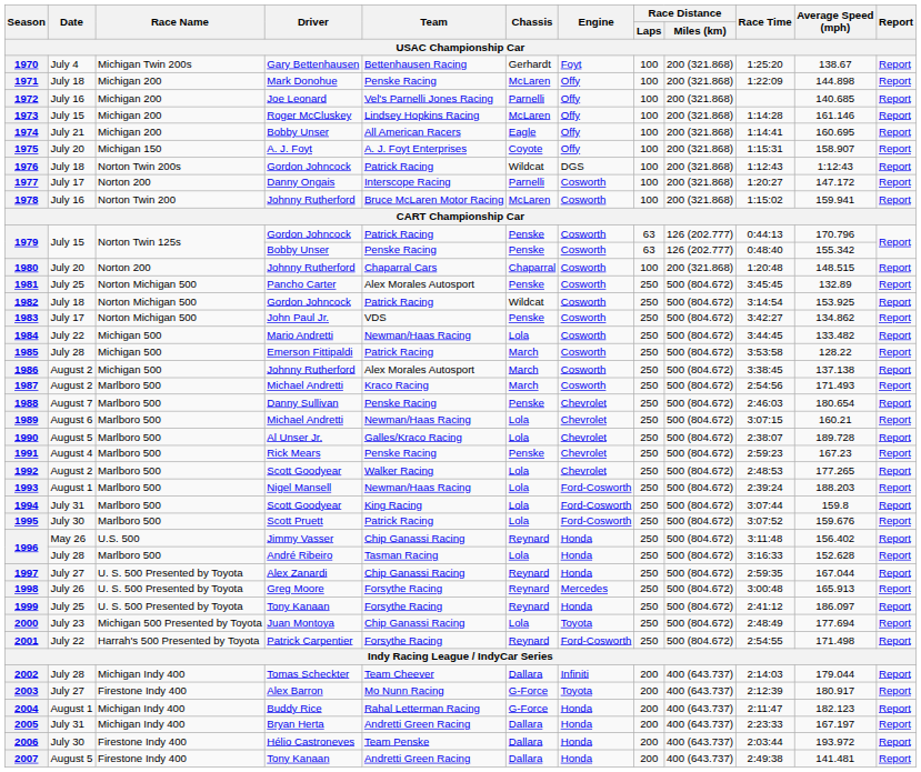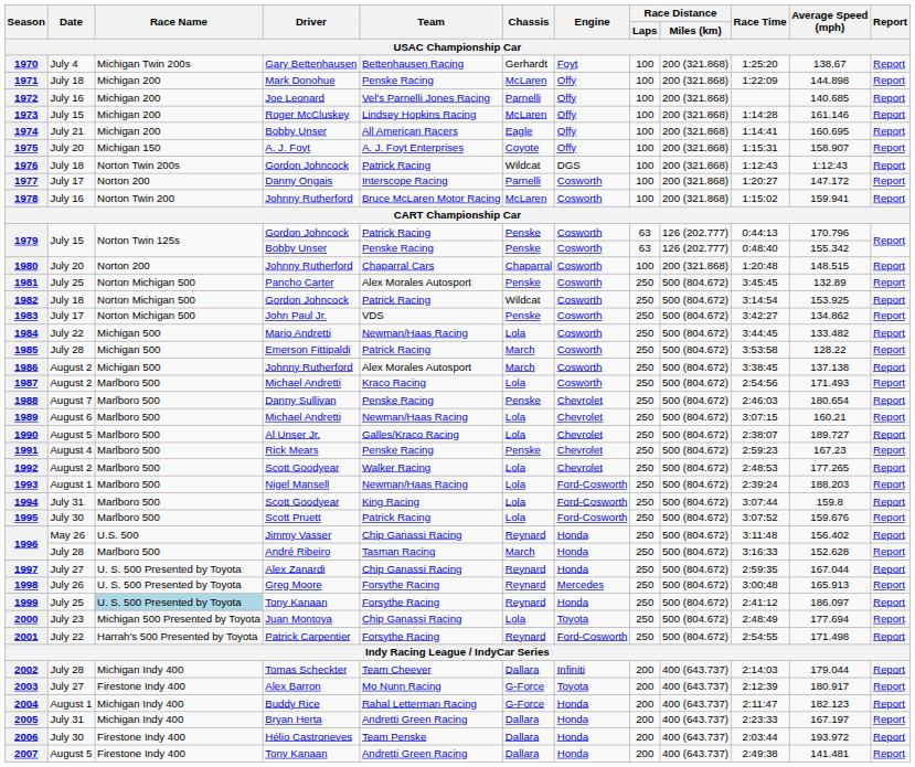 <table class="wikitable" style="font-size: 90%;">
 <tr>
 <th rowspan="2">Season</th>
 <th rowspan="2">Date</th>
 <th rowspan="2">Race Name</th>
 <th rowspan="2">Driver</th>
 <th rowspan="2">Team</th>
 <th rowspan="2">Chassis</th>
 <th rowspan="2">Engine</th>
 <th colspan="2">Race Distance</th>
 <th rowspan="2">Race Time</th>
 <th rowspan="2">Average Speed<br>(mph)</th>
 <th rowspan="2">Report</th>
 </tr>
 <tr>
 <th>Laps</th>
 <th>Miles (km)</th>
 </tr>
 <tr>
 <th colspan=12>USAC Championship Car</th>
 </tr>
 <tr>
 <th align=center><a href='#'>1970</a></th>
 <td>July 4</td>
 <td>Michigan Twin 200s</td>
 <td> <a href='#'>Gary Bettenhausen</a></td>
 <td><a href='#'>Bettenhausen Racing</a></td>
 <td>Gerhardt</td>
 <td><a href='#'>Foyt</a></td>
 <td align="center">100</td>
 <td align="center">200 (321.868)</td>
 <td align="center">1:25:20</td>
 <td align="center">138.67</td>
 <td><a href='#'>Report</a></td>
 </tr>
 <tr>
 <th align=center><a href='#'>1971</a></th>
 <td>July 18</td>
 <td>Michigan 200</td>
 <td> <a href='#'>Mark Donohue</a></td>
 <td><a href='#'>Penske Racing</a></td>
 <td><a href='#'>McLaren</a></td>
 <td><a href='#'>Offy</a></td>
 <td align="center">100</td>
 <td align="center">200 (321.868)</td>
 <td align="center">1:22:09</td>
 <td align="center">144.898</td>
 <td><a href='#'>Report</a></td>
 </tr>
 <tr>
 <th align=center><a href='#'>1972</a></th>
 <td>July 16</td>
 <td>Michigan 200</td>
 <td> <a href='#'>Joe Leonard</a></td>
 <td><a href='#'>Vel's Parnelli Jones Racing</a></td>
 <td><a href='#'>Parnelli</a></td>
 <td><a href='#'>Offy</a></td>
 <td align="center">100</td>
 <td align="center">200 (321.868)</td>
 <td align="center"></td>
 <td align="center">140.685</td>
 <td><a href='#'>Report</a></td>
 </tr>
 <tr>
 <th align=center><a href='#'>1973</a></th>
 <td>July 15</td>
 <td>Michigan 200</td>
 <td> <a href='#'>Roger McCluskey</a></td>
 <td><a href='#'>Lindsey Hopkins Racing</a></td>
 <td><a href='#'>McLaren</a></td>
 <td><a href='#'>Offy</a></td>
 <td align="center">100</td>
 <td align="center">200 (321.868)</td>
 <td align="center">1:14:28</td>
 <td align="center">161.146</td>
 <td><a href='#'>Report</a></td>
 </tr>
 <tr>
 <th align=center><a href='#'>1974</a></th>
 <td>July 21</td>
 <td>Michigan 200</td>
 <td> <a href='#'>Bobby Unser</a></td>
 <td><a href='#'>All American Racers</a></td>
 <td><a href='#'>Eagle</a></td>
 <td><a href='#'>Offy</a></td>
 <td align="center">100</td>
 <td align="center">200 (321.868)</td>
 <td align="center">1:14:41</td>
 <td align="center">160.695</td>
 <td><a href='#'>Report</a></td>
 </tr>
 <tr>
 <th align=center><a href='#'>1975</a></th>
 <td>July 20</td>
 <td>Michigan 150</td>
 <td> <a href='#'>A. J. Foyt</a></td>
 <td><a href='#'>A. J. Foyt Enterprises</a></td>
 <td><a href='#'>Coyote</a></td>
 <td><a href='#'>Offy</a></td>
 <td align="center">100</td>
 <td align="center">200 (321.868)</td>
 <td align="center">1:15:31</td>
 <td align="center">158.907</td>
 <td><a href='#'>Report</a></td>
 </tr>
 <tr>
 <th align=center><a href='#'>1976</a></th>
 <td>July 18</td>
 <td>Norton Twin 200s</td>
 <td> <a href='#'>Gordon Johncock</a></td>
 <td><a href='#'>Patrick Racing</a></td>
 <td>Wildcat</td>
 <td>DGS</td>
 <td align="center">100</td>
 <td align="center">200 (321.868)</td>
 <td align="center">1:12:43</td>
 <td align="center">1:12:43</td>
 <td><a href='#'>Report</a></td>
 </tr>
 <tr>
 <th align=center><a href='#'>1977</a></th>
 <td>July 17</td>
 <td>Norton 200</td>
 <td> <a href='#'>Danny Ongais</a></td>
 <td><a href='#'>Interscope Racing</a></td>
 <td><a href='#'>Parnelli</a></td>
 <td><a href='#'>Cosworth</a></td>
 <td align="center">100</td>
 <td align="center">200 (321.868)</td>
 <td align="center">1:20:27</td>
 <td align="center">147.172</td>
 <td><a href='#'>Report</a></td>
 </tr>
 <tr>
 <th align=center><a href='#'>1978</a></th>
 <td>July 16</td>
 <td>Norton Twin 200</td>
 <td> <a href='#'>Johnny Rutherford</a></td>
 <td><a href='#'>Bruce McLaren Motor Racing</a></td>
 <td><a href='#'>McLaren</a></td>
 <td><a href='#'>Cosworth</a></td>
 <td align="center">100</td>
 <td align="center">200 (321.868)</td>
 <td align="center">1:15:02</td>
 <td align="center">159.941</td>
 <td><a href='#'>Report</a></td>
 </tr>
 <tr>
 <th colspan=12>CART Championship Car</th>
 </tr>
 <tr>
 <th rowspan=2 align=center><a href='#'>1979</a></th>
 <td rowspan=2>July 15</td>
 <td rowspan=2>Norton Twin 125s</td>
 <td> <a href='#'>Gordon Johncock</a></td>
 <td><a href='#'>Patrick Racing</a></td>
 <td><a href='#'>Penske</a></td>
 <td><a href='#'>Cosworth</a></td>
 <td align="center">63</td>
 <td align="center">126 (202.777)</td>
 <td align="center">0:44:13</td>
 <td align="center">170.796</td>
 <td rowspan=2><a href='#'>Report</a></td>
 </tr>
 <tr>
 <td> <a href='#'>Bobby Unser</a></td>
 <td><a href='#'>Penske Racing</a></td>
 <td><a href='#'>Penske</a></td>
 <td><a href='#'>Cosworth</a></td>
 <td align="center">63</td>
 <td align="center">126 (202.777)</td>
 <td align="center">0:48:40</td>
 <td align="center">155.342</td>
 </tr>
 <tr>
 <th align=center><a href='#'>1980</a></th>
 <td>July 20</td>
 <td>Norton 200</td>
 <td> <a href='#'>Johnny Rutherford</a></td>
 <td><a href='#'>Chaparral Cars</a></td>
 <td><a href='#'>Chaparral</a></td>
 <td><a href='#'>Cosworth</a></td>
 <td align="center">100</td>
 <td align="center">200 (321.868)</td>
 <td align="center">1:20:48</td>
 <td align="center">148.515</td>
 <td><a href='#'>Report</a></td>
 </tr>
 <tr>
 <th align=center><a href='#'>1981</a></th>
 <td>July 25</td>
 <td>Norton Michigan 500</td>
 <td> <a href='#'>Pancho Carter</a></td>
 <td>Alex Morales Autosport</td>
 <td><a href='#'>Penske</a></td>
 <td><a href='#'>Cosworth</a></td>
 <td align="center">250</td>
 <td align="center">500 (804.672)</td>
 <td align="center">3:45:45</td>
 <td align="center">132.89</td>
 <td><a href='#'>Report</a></td>
 </tr>
 <tr>
 <th align=center><a href='#'>1982</a></th>
 <td>July 18</td>
 <td>Norton Michigan 500</td>
 <td> <a href='#'>Gordon Johncock</a></td>
 <td><a href='#'>Patrick Racing</a></td>
 <td>Wildcat</td>
 <td><a href='#'>Cosworth</a></td>
 <td align="center">250</td>
 <td align="center">500 (804.672)</td>
 <td align="center">3:14:54</td>
 <td align="center">153.925</td>
 <td><a href='#'>Report</a></td>
 </tr>
 <tr>
 <th align=center><a href='#'>1983</a></th>
 <td>July 17</td>
 <td>Norton Michigan 500</td>
 <td> <a href='#'>John Paul Jr.</a></td>
 <td>VDS</td>
 <td><a href='#'>Penske</a></td>
 <td><a href='#'>Cosworth</a></td>
 <td align="center">250</td>
 <td align="center">500 (804.672)</td>
 <td align="center">3:42:27</td>
 <td align="center">134.862</td>
 <td><a href='#'>Report</a></td>
 </tr>
 <tr>
 <th align=center><a href='#'>1984</a></th>
 <td>July 22</td>
 <td>Michigan 500</td>
 <td> <a href='#'>Mario Andretti</a></td>
 <td><a href='#'>Newman/Haas Racing</a></td>
 <td><a href='#'>Lola</a></td>
 <td><a href='#'>Cosworth</a></td>
 <td align="center">250</td>
 <td align="center">500 (804.672)</td>
 <td align="center">3:44:45</td>
 <td align="center">133.482</td>
 <td><a href='#'>Report</a></td>
 </tr>
 <tr>
 <th align=center><a href='#'>1985</a></th>
 <td>July 28</td>
 <td>Michigan 500</td>
 <td> <a href='#'>Emerson Fittipaldi</a></td>
 <td><a href='#'>Patrick Racing</a></td>
 <td><a href='#'>March</a></td>
 <td><a href='#'>Cosworth</a></td>
 <td align="center">250</td>
 <td align="center">500 (804.672)</td>
 <td align="center">3:53:58</td>
 <td align="center">128.22</td>
 <td><a href='#'>Report</a></td>
 </tr>
 <tr>
 <th align=center><a href='#'>1986</a></th>
 <td>August 2</td>
 <td>Michigan 500</td>
 <td> <a href='#'>Johnny Rutherford</a></td>
 <td>Alex Morales Autosport</td>
 <td><a href='#'>March</a></td>
 <td><a href='#'>Cosworth</a></td>
 <td align="center">250</td>
 <td align="center">500 (804.672)</td>
 <td align="center">3:38:45</td>
 <td align="center">137.138</td>
 <td><a href='#'>Report</a></td>
 </tr>
 <tr>
 <th align=center><a href='#'>1987</a></th>
 <td>August 2</td>
 <td>Marlboro 500</td>
 <td> <a href='#'>Michael Andretti</a></td>
 <td><a href='#'>Kraco Racing</a></td>
-<td><a href='#'>March</a></td>
+<td><a href='#'>Lola</a></td>
 <td><a href='#'>Cosworth</a></td>
 <td align="center">250</td>
 <td align="center">500 (804.672)</td>
 <td align="center">2:54:56</td>
 <td align="center">171.493</td>
 <td><a href='#'>Report</a></td>
 </tr>
 <tr>
 <th align=center><a href='#'>1988</a></th>
 <td>August 7</td>
 <td>Marlboro 500</td>
 <td> <a href='#'>Danny Sullivan</a></td>
 <td><a href='#'>Penske Racing</a></td>
 <td><a href='#'>Penske</a></td>
 <td><a href='#'>Chevrolet</a></td>
 <td align="center">250</td>
 <td align="center">500 (804.672)</td>
 <td align="center">2:46:03</td>
 <td align="center">180.654</td>
 <td><a href='#'>Report</a></td>
 </tr>
 <tr>
 <th align=center><a href='#'>1989</a></th>
 <td>August 6</td>
 <td>Marlboro 500</td>
 <td> <a href='#'>Michael Andretti</a></td>
 <td><a href='#'>Newman/Haas Racing</a></td>
 <td><a href='#'>Lola</a></td>
 <td><a href='#'>Chevrolet</a></td>
 <td align="center">250</td>
 <td align="center">500 (804.672)</td>
 <td align="center">3:07:15</td>
 <td align="center">160.21</td>
 <td><a href='#'>Report</a></td>
 </tr>
 <tr>
 <th align=center><a href='#'>1990</a></th>
 <td>August 5</td>
 <td>Marlboro 500</td>
 <td> <a href='#'>Al Unser Jr.</a></td>
 <td><a href='#'>Galles/Kraco Racing</a></td>
 <td><a href='#'>Lola</a></td>
 <td><a href='#'>Chevrolet</a></td>
 <td align="center">250</td>
 <td align="center">500 (804.672)</td>
 <td align="center">2:38:07</td>
-<td align="center">189.728</td>
+<td align="center">189.727</td>
 <td><a href='#'>Report</a></td>
 </tr>
 <tr>
 <th align=center><a href='#'>1991</a></th>
 <td>August 4</td>
 <td>Marlboro 500</td>
 <td> <a href='#'>Rick Mears</a></td>
 <td><a href='#'>Penske Racing</a></td>
 <td><a href='#'>Penske</a></td>
 <td><a href='#'>Chevrolet</a></td>
 <td align="center">250</td>
 <td align="center">500 (804.672)</td>
 <td align="center">2:59:23</td>
 <td align="center">167.23</td>
 <td><a href='#'>Report</a></td>
 </tr>
 <tr>
 <th align=center><a href='#'>1992</a></th>
 <td>August 2</td>
 <td>Marlboro 500</td>
 <td> <a href='#'>Scott Goodyear</a></td>
 <td><a href='#'>Walker Racing</a></td>
 <td><a href='#'>Lola</a></td>
 <td><a href='#'>Chevrolet</a></td>
 <td align="center">250</td>
 <td align="center">500 (804.672)</td>
 <td align="center">2:48:53</td>
 <td align="center">177.265</td>
 <td><a href='#'>Report</a></td>
 </tr>
 <tr>
 <th align=center><a href='#'>1993</a></th>
 <td>August 1</td>
 <td>Marlboro 500</td>
 <td> <a href='#'>Nigel Mansell</a></td>
 <td><a href='#'>Newman/Haas Racing</a></td>
 <td><a href='#'>Lola</a></td>
 <td><a href='#'>Ford-Cosworth</a></td>
 <td align="center">250</td>
 <td align="center">500 (804.672)</td>
 <td align="center">2:39:24</td>
 <td align="center">188.203</td>
 <td><a href='#'>Report</a></td>
 </tr>
 <tr>
 <th align=center><a href='#'>1994</a></th>
 <td>July 31</td>
 <td>Marlboro 500</td>
 <td> <a href='#'>Scott Goodyear</a></td>
 <td><a href='#'>King Racing</a></td>
 <td><a href='#'>Lola</a></td>
 <td><a href='#'>Ford-Cosworth</a></td>
 <td align="center">250</td>
 <td align="center">500 (804.672)</td>
 <td align="center">3:07:44</td>
 <td align="center">159.8</td>
 <td><a href='#'>Report</a></td>
 </tr>
 <tr>
 <th align=center><a href='#'>1995</a></th>
 <td>July 30</td>
 <td>Marlboro 500</td>
 <td> <a href='#'>Scott Pruett</a></td>
 <td><a href='#'>Patrick Racing</a></td>
 <td><a href='#'>Lola</a></td>
 <td><a href='#'>Ford-Cosworth</a></td>
 <td align="center">250</td>
 <td align="center">500 (804.672)</td>
 <td align="center">3:07:52</td>
 <td align="center">159.676</td>
 <td><a href='#'>Report</a></td>
 </tr>
 <tr>
 <th rowspan=2><a href='#'>1996</a></th>
 <td>May 26</td>
 <td>U.S. 500</td>
 <td> <a href='#'>Jimmy Vasser</a></td>
 <td><a href='#'>Chip Ganassi Racing</a></td>
 <td><a href='#'>Reynard</a></td>
 <td><a href='#'>Honda</a></td>
 <td align="center">250</td>
 <td align="center">500 (804.672)</td>
 <td align="center">3:11:48</td>
 <td align="center">156.402</td>
 <td><a href='#'>Report</a></td>
 </tr>
 <tr>
 <td>July 28</td>
 <td>Marlboro 500</td>
 <td> <a href='#'>André Ribeiro</a></td>
 <td><a href='#'>Tasman Racing</a></td>
-<td><a href='#'>Lola</a></td>
+<td><a href='#'>March</a></td>
 <td><a href='#'>Honda</a></td>
 <td align="center">250</td>
 <td align="center">500 (804.672)</td>
 <td align="center">3:16:33</td>
 <td align="center">152.628</td>
 <td><a href='#'>Report</a></td>
 </tr>
 <tr>
 <th align=center><a href='#'>1997</a></th>
 <td>July 27</td>
 <td>U. S. 500 Presented by Toyota</td>
 <td> <a href='#'>Alex Zanardi</a></td>
 <td><a href='#'>Chip Ganassi Racing</a></td>
 <td><a href='#'>Reynard</a></td>
 <td><a href='#'>Honda</a></td>
 <td align="center">250</td>
 <td align="center">500 (804.672)</td>
 <td align="center">2:59:35</td>
 <td align="center">167.044</td>
 <td><a href='#'>Report</a></td>
 </tr>
 <tr>
 <th align=center><a href='#'>1998</a></th>
 <td>July 26</td>
 <td>U. S. 500 Presented by Toyota</td>
 <td> <a href='#'>Greg Moore</a></td>
 <td><a href='#'>Forsythe Racing</a></td>
 <td><a href='#'>Reynard</a></td>
 <td><a href='#'>Mercedes</a></td>
 <td align="center">250</td>
 <td align="center">500 (804.672)</td>
 <td align="center">3:00:48</td>
 <td align="center">165.913</td>
 <td><a href='#'>Report</a></td>
 </tr>
 <tr>
 <th align=center><a href='#'>1999</a></th>
 <td>July 25</td>
-<td>U. S. 500 Presented by Toyota</td>
+<td style="background: lightblue;">U. S. 500 Presented by Toyota</td>
 <td> <a href='#'>Tony Kanaan</a></td>
 <td><a href='#'>Forsythe Racing</a></td>
 <td><a href='#'>Reynard</a></td>
 <td><a href='#'>Honda</a></td>
 <td align="center">250</td>
 <td align="center">500 (804.672)</td>
 <td align="center">2:41:12</td>
 <td align="center">186.097</td>
 <td><a href='#'>Report</a></td>
 </tr>
 <tr>
 <th align=center><a href='#'>2000</a></th>
 <td>July 23</td>
 <td>Michigan 500 Presented by Toyota</td>
 <td> <a href='#'>Juan Montoya</a></td>
 <td><a href='#'>Chip Ganassi Racing</a></td>
 <td><a href='#'>Lola</a></td>
 <td><a href='#'>Toyota</a></td>
 <td align="center">250</td>
 <td align="center">500 (804.672)</td>
 <td align="center">2:48:49</td>
 <td align="center">177.694</td>
 <td><a href='#'>Report</a></td>
 </tr>
 <tr>
 <th align=center><a href='#'>2001</a></th>
 <td>July 22</td>
 <td>Harrah's 500 Presented by Toyota</td>
 <td> <a href='#'>Patrick Carpentier</a></td>
 <td><a href='#'>Forsythe Racing</a></td>
 <td><a href='#'>Reynard</a></td>
 <td><a href='#'>Ford-Cosworth</a></td>
 <td align="center">250</td>
 <td align="center">500 (804.672)</td>
 <td align="center">2:54:55</td>
 <td align="center">171.498</td>
 <td><a href='#'>Report</a></td>
 </tr>
 <tr>
 <th colspan=12>Indy Racing League / IndyCar Series</th>
 </tr>
 <tr>
 <th align=center><a href='#'>2002</a></th>
 <td>July 28</td>
 <td>Michigan Indy 400</td>
 <td> <a href='#'>Tomas Scheckter</a></td>
 <td><a href='#'>Team Cheever</a></td>
 <td><a href='#'>Dallara</a></td>
 <td><a href='#'>Infiniti</a></td>
 <td align="center">200</td>
 <td align="center">400 (643.737)</td>
 <td align="center">2:14:03</td>
 <td align="center">179.044</td>
 <td><a href='#'>Report</a></td>
 </tr>
 <tr>
 <th align=center><a href='#'>2003</a></th>
 <td>July 27</td>
 <td>Firestone Indy 400</td>
 <td> <a href='#'>Alex Barron</a></td>
 <td><a href='#'>Mo Nunn Racing</a></td>
 <td><a href='#'>G-Force</a></td>
 <td><a href='#'>Toyota</a></td>
 <td align="center">200</td>
 <td align="center">400 (643.737)</td>
 <td align="center">2:12:39</td>
 <td align="center">180.917</td>
 <td><a href='#'>Report</a></td>
 </tr>
 <tr>
 <th align=center><a href='#'>2004</a></th>
 <td>August 1</td>
 <td>Michigan Indy 400</td>
 <td> <a href='#'>Buddy Rice</a></td>
 <td><a href='#'>Rahal Letterman Racing</a></td>
 <td><a href='#'>G-Force</a></td>
 <td><a href='#'>Honda</a></td>
 <td align="center">200</td>
 <td align="center">400 (643.737)</td>
 <td align="center">2:11:47</td>
 <td align="center">182.123</td>
 <td><a href='#'>Report</a></td>
 </tr>
 <tr>
 <th align=center><a href='#'>2005</a></th>
 <td>July 31</td>
 <td>Michigan Indy 400</td>
 <td> <a href='#'>Bryan Herta</a></td>
 <td><a href='#'>Andretti Green Racing</a></td>
 <td><a href='#'>Dallara</a></td>
 <td><a href='#'>Honda</a></td>
 <td align="center">200</td>
 <td align="center">400 (643.737)</td>
 <td align="center">2:23:33</td>
 <td align="center">167.197</td>
 <td><a href='#'>Report</a></td>
 </tr>
 <tr>
 <th align=center><a href='#'>2006</a></th>
 <td>July 30</td>
 <td>Firestone Indy 400</td>
 <td> <a href='#'>Hélio Castroneves</a></td>
 <td><a href='#'>Team Penske</a></td>
 <td><a href='#'>Dallara</a></td>
 <td><a href='#'>Honda</a></td>
 <td align="center">200</td>
 <td align="center">400 (643.737)</td>
 <td align="center">2:03:44</td>
 <td align="center">193.972</td>
 <td><a href='#'>Report</a></td>
 </tr>
 <tr>
 <th align=center><a href='#'>2007</a></th>
 <td>August 5</td>
 <td>Firestone Indy 400</td>
 <td> <a href='#'>Tony Kanaan</a></td>
 <td><a href='#'>Andretti Green Racing</a></td>
 <td><a href='#'>Dallara</a></td>
 <td><a href='#'>Honda</a></td>
 <td align="center">200</td>
 <td align="center">400 (643.737)</td>
 <td align="center">2:49:38</td>
 <td align="center">141.481</td>
 <td><a href='#'>Report</a></td>
 </tr>
 </table>
